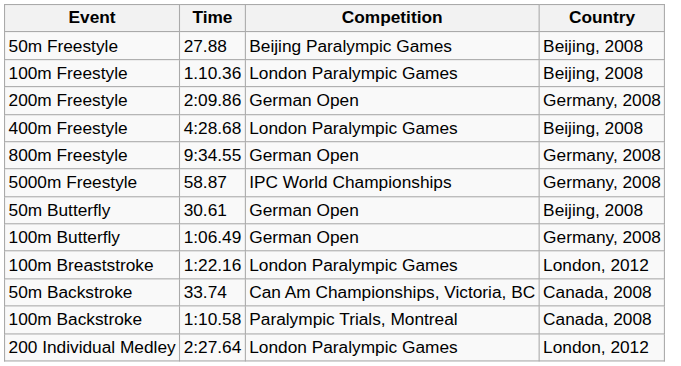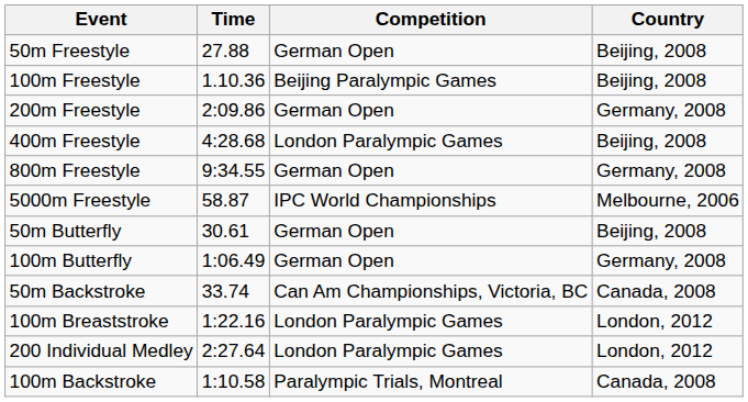 <table class="wikitable">
 <tr>
 <th>Event</th>
 <th>Time</th>
 <th>Competition</th>
 <th>Country</th>
 </tr>
 <tr>
 <td>50m Freestyle</td>
 <td>27.88</td>
-<td>Beijing Paralympic Games</td>
+<td>German Open</td>
 <td>Beijing, 2008</td>
 </tr>
 <tr>
 <td>100m Freestyle</td>
 <td>1.10.36</td>
-<td>London Paralympic Games</td>
+<td>Beijing Paralympic Games</td>
 <td>Beijing, 2008</td>
 </tr>
 <tr>
 <td>200m Freestyle</td>
 <td>2:09.86</td>
 <td>German Open</td>
 <td>Germany, 2008</td>
 </tr>
 <tr>
 <td>400m Freestyle</td>
 <td>4:28.68</td>
 <td>London Paralympic Games</td>
 <td>Beijing, 2008</td>
 </tr>
 <tr>
 <td>800m Freestyle</td>
 <td>9:34.55</td>
 <td>German Open</td>
 <td>Germany, 2008</td>
 </tr>
 <tr>
 <td>5000m Freestyle</td>
 <td>58.87</td>
 <td>IPC World Championships</td>
-<td>Germany, 2008</td>
+<td>Melbourne, 2006</td>
 </tr>
 <tr>
 <td>50m Butterfly</td>
 <td>30.61</td>
 <td>German Open</td>
 <td>Beijing, 2008</td>
 </tr>
 <tr>
 <td>100m Butterfly</td>
 <td>1:06.49</td>
 <td>German Open</td>
 <td>Germany, 2008</td>
 </tr>
 <tr>
+<td>50m Backstroke</td>
+<td>33.74</td>
+<td>Can Am Championships, Victoria, BC</td>
+<td>Canada, 2008</td>
+</tr>
+<tr>
 <td>100m Breaststroke</td>
 <td>1:22.16</td>
 <td>London Paralympic Games</td>
 <td>London, 2012</td>
 </tr>
 <tr>
-<td>50m Backstroke</td>
-<td>33.74</td>
-<td>Can Am Championships, Victoria, BC</td>
-<td>Canada, 2008</td>
+<td>200 Individual Medley</td>
+<td>2:27.64</td>
+<td>London Paralympic Games</td>
+<td>London, 2012</td>
 </tr>
 <tr>
 <td>100m Backstroke</td>
 <td>1:10.58</td>
 <td>Paralympic Trials, Montreal</td>
 <td>Canada, 2008</td>
 </tr>
-<tr>
-<td>200 Individual Medley</td>
-<td>2:27.64</td>
-<td>London Paralympic Games</td>
-<td>London, 2012</td>
-</tr>
 </table>
